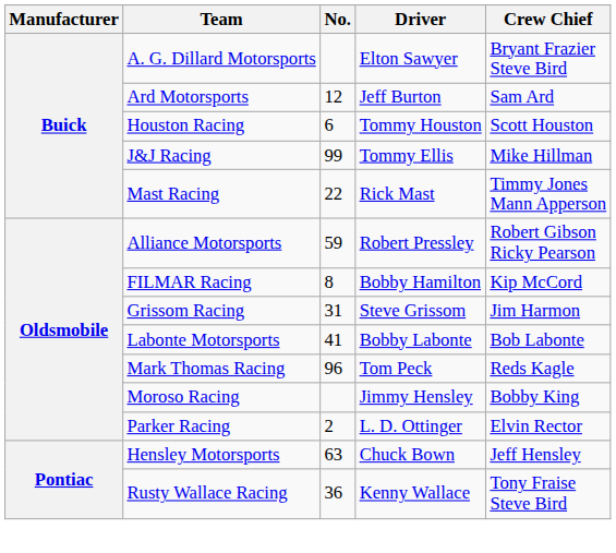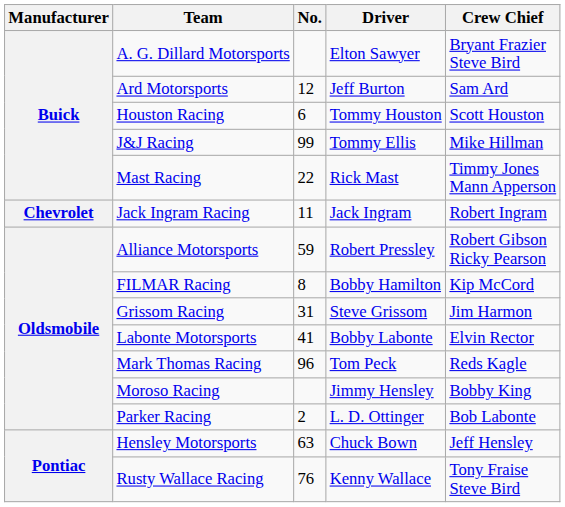 <table class="wikitable">
 <tr>
 <th>Manufacturer</th>
 <th>Team</th>
 <th>No.</th>
 <th>Driver</th>
 <th>Crew Chief</th>
 </tr>
 <tr>
 <th rowspan="5"><a href='#'>Buick</a></th>
 <td><a href='#'>A. G. Dillard Motorsports</a></td>
 <td></td>
 <td><a href='#'>Elton Sawyer</a></td>
 <td><a href='#'>Bryant Frazier</a> <br><a href='#'>Steve Bird</a> </td>
 </tr>
 <tr>
 <td><a href='#'>Ard Motorsports</a></td>
 <td>12</td>
 <td><a href='#'>Jeff Burton</a></td>
 <td><a href='#'>Sam Ard</a></td>
 </tr>
 <tr>
 <td><a href='#'>Houston Racing</a></td>
 <td>6</td>
 <td><a href='#'>Tommy Houston</a></td>
 <td><a href='#'>Scott Houston</a></td>
 </tr>
 <tr>
 <td><a href='#'>J&J Racing</a></td>
 <td>99</td>
 <td><a href='#'>Tommy Ellis</a></td>
 <td><a href='#'>Mike Hillman</a></td>
 </tr>
 <tr>
 <td><a href='#'>Mast Racing</a></td>
 <td>22</td>
 <td><a href='#'>Rick Mast</a></td>
 <td><a href='#'>Timmy Jones</a> <br><a href='#'>Mann Apperson</a> </td>
 </tr>
 <tr>
+<th><a href='#'>Chevrolet</a></th>
+<td><a href='#'>Jack Ingram Racing</a></td>
+<td>11</td>
+<td><a href='#'>Jack Ingram</a></td>
+<td><a href='#'>Robert Ingram</a></td>
+</tr>
+<tr>
 <th rowspan="7"><a href='#'>Oldsmobile</a></th>
 <td><a href='#'>Alliance Motorsports</a></td>
 <td>59</td>
 <td><a href='#'>Robert Pressley</a></td>
 <td><a href='#'>Robert Gibson</a> <br><a href='#'>Ricky Pearson</a> </td>
 </tr>
 <tr>
 <td><a href='#'>FILMAR Racing</a></td>
 <td>8</td>
 <td><a href='#'>Bobby Hamilton</a></td>
 <td><a href='#'>Kip McCord</a></td>
 </tr>
 <tr>
 <td><a href='#'>Grissom Racing</a></td>
 <td>31</td>
 <td><a href='#'>Steve Grissom</a></td>
 <td><a href='#'>Jim Harmon</a></td>
 </tr>
 <tr>
 <td><a href='#'>Labonte Motorsports</a></td>
 <td>41</td>
 <td><a href='#'>Bobby Labonte</a></td>
-<td><a href='#'>Bob Labonte</a></td>
+<td><a href='#'>Elvin Rector</a></td>
 </tr>
 <tr>
 <td><a href='#'>Mark Thomas Racing</a></td>
 <td>96</td>
 <td><a href='#'>Tom Peck</a></td>
 <td><a href='#'>Reds Kagle</a></td>
 </tr>
 <tr>
 <td><a href='#'>Moroso Racing</a></td>
 <td></td>
 <td><a href='#'>Jimmy Hensley</a></td>
 <td><a href='#'>Bobby King</a></td>
 </tr>
 <tr>
 <td><a href='#'>Parker Racing</a></td>
 <td>2</td>
 <td><a href='#'>L. D. Ottinger</a></td>
-<td><a href='#'>Elvin Rector</a></td>
+<td><a href='#'>Bob Labonte</a></td>
 </tr>
 <tr>
 <th rowspan="2"><a href='#'>Pontiac</a></th>
 <td><a href='#'>Hensley Motorsports</a></td>
 <td>63</td>
 <td><a href='#'>Chuck Bown</a></td>
 <td><a href='#'>Jeff Hensley</a></td>
 </tr>
 <tr>
 <td><a href='#'>Rusty Wallace Racing</a></td>
-<td>36</td>
+<td>76</td>
 <td><a href='#'>Kenny Wallace</a></td>
 <td><a href='#'>Tony Fraise</a> <br><a href='#'>Steve Bird</a> </td>
 </tr>
 </table>
